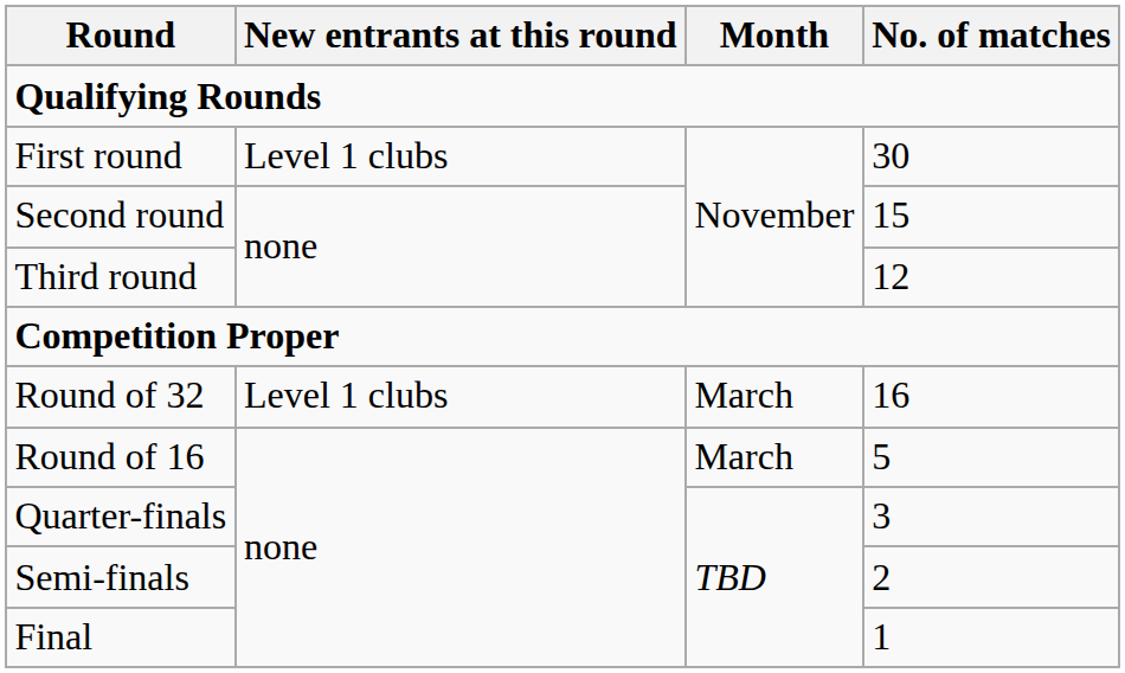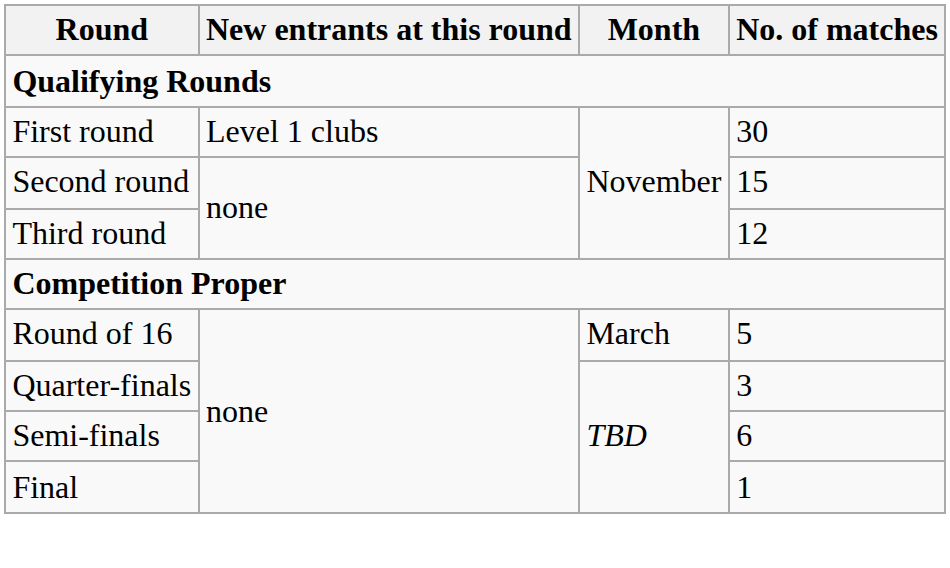 <table class="wikitable">
 <tr>
 <th>Round</th>
 <th>New entrants at this round</th>
 <th>Month</th>
 <th>No. of matches</th>
 </tr>
 <tr>
 <td colspan="4"><strong>Qualifying Rounds</strong></td>
 </tr>
 <tr>
 <td>First round</td>
 <td>Level 1 clubs</td>
 <td rowspan=3>November</td>
 <td>30</td>
 </tr>
 <tr>
 <td>Second round</td>
 <td rowspan=2>none</td>
 <td>15</td>
 </tr>
 <tr>
 <td>Third round</td>
 <td>12</td>
 </tr>
 <tr>
 <td colspan="4"><strong>Competition Proper</strong></td>
 </tr>
 <tr>
-<td>Round of 32</td>
-<td>Level 1 clubs</td>
-<td>March</td>
-<td>16</td>
-</tr>
-<tr>
 <td>Round of 16</td>
 <td rowspan=5>none</td>
 <td>March</td>
 <td>5</td>
 </tr>
 <tr>
 <td>Quarter-finals</td>
 <td rowspan=3><em>TBD</em></td>
 <td>3</td>
 </tr>
 <tr>
 <td>Semi-finals</td>
-<td>2</td>
+<td>6</td>
 </tr>
 <tr>
 <td>Final</td>
 <td>1</td>
 </tr>
 </table>
